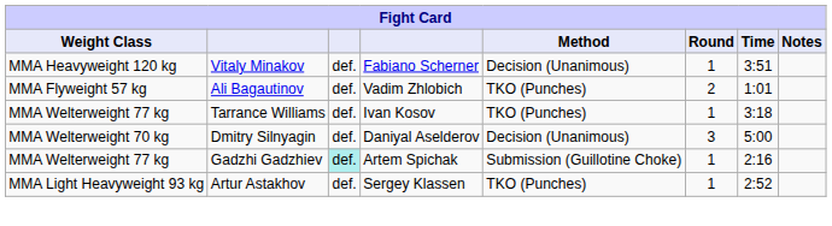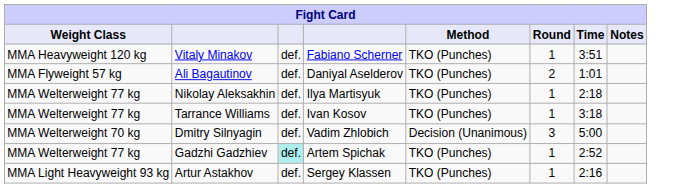 <table class="wikitable" style="font-size: 80%;">
 <tr>
 <th colspan="8" style="background-color: #ccf; color: #000080; text-align: center;"><strong>Fight Card</strong></th>
 </tr>
 <tr>
 <th colspan="1" style="background-color: #E6E8FA; color: #000000; text-align: center;">Weight Class</th>
 <th colspan="1" style="background-color: #E6E8FA; color: #000000; text-align: center;"></th>
 <th colspan="1" style="background-color: #E6E8FA; color: #000000; text-align: center;"></th>
 <th colspan="1" style="background-color: #E6E8FA; color: #000000; text-align: center;"></th>
 <th colspan="1" style="background-color: #E6E8FA; color: #000000; text-align: center;">Method</th>
 <th colspan="1" style="background-color: #E6E8FA; color: #000000; text-align: center;">Round</th>
 <th colspan="1" style="background-color: #E6E8FA; color: #000000; text-align: center;">Time</th>
 <th colspan="1" style="background-color: #E6E8FA; color: #000000; text-align: center;">Notes</th>
 </tr>
 <tr>
 <td>MMA Heavyweight 120 kg</td>
 <td> <a href='#'>Vitaly Minakov</a></td>
 <td>def.</td>
 <td> <a href='#'>Fabiano Scherner</a></td>
-<td>Decision (Unanimous)</td>
+<td>TKO (Punches)</td>
 <td align=center>1</td>
 <td align=center>3:51</td>
 <td></td>
 </tr>
 <tr>
 <td>MMA Flyweight 57 kg</td>
 <td> <a href='#'>Ali Bagautinov</a></td>
 <td>def.</td>
-<td> Vadim Zhlobich</td>
+<td> Daniyal Aselderov</td>
 <td>TKO (Punches)</td>
 <td align=center>2</td>
 <td align=center>1:01</td>
+<td></td>
+</tr>
+<tr>
+<td>MMA Welterweight 77 kg</td>
+<td> Nikolay Aleksakhin</td>
+<td>def.</td>
+<td> Ilya Martisyuk</td>
+<td>TKO (Punches)</td>
+<td align=center>1</td>
+<td align=center>2:18</td>
 <td></td>
 </tr>
 <tr>
 <td>MMA Welterweight 77 kg</td>
 <td> Tarrance Williams</td>
 <td>def.</td>
 <td> Ivan Kosov</td>
 <td>TKO (Punches)</td>
 <td align=center>1</td>
 <td align=center>3:18</td>
 <td></td>
 </tr>
 <tr>
 <td>MMA Welterweight 70 kg</td>
 <td> Dmitry Silnyagin</td>
 <td>def.</td>
-<td> Daniyal Aselderov</td>
+<td> Vadim Zhlobich</td>
 <td>Decision (Unanimous)</td>
 <td align=center>3</td>
 <td align=center>5:00</td>
 <td></td>
 </tr>
 <tr>
 <td>MMA Welterweight 77 kg</td>
 <td> Gadzhi Gadzhiev</td>
 <td style="background: paleturquoise;">def.</td>
 <td> Artem Spichak</td>
-<td>Submission (Guillotine Choke)</td>
+<td>TKO (Punches)</td>
 <td align=center>1</td>
-<td align=center>2:16</td>
+<td align=center>2:52</td>
 <td></td>
 </tr>
 <tr>
 <td>MMA Light Heavyweight 93 kg</td>
 <td>  Artur Astakhov</td>
 <td>def.</td>
 <td> Sergey Klassen</td>
 <td>TKO (Punches)</td>
 <td align=center>1</td>
-<td align=center>2:52</td>
+<td align=center>2:16</td>
 <td></td>
 </tr>
 </table>
